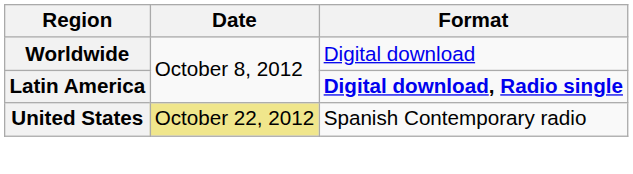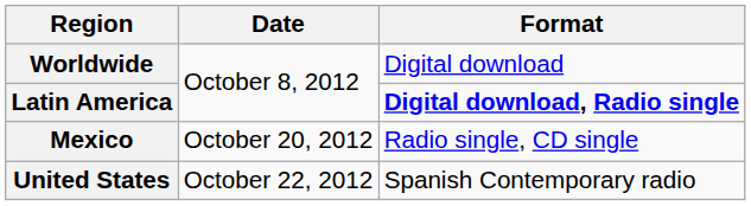 <table class="wikitable plainrowheaders">
 <tr>
 <th scope="col">Region</th>
 <th scope="col">Date</th>
 <th scope="col">Format</th>
 </tr>
 <tr>
 <th scope="row">Worldwide</th>
 <td rowspan="2">October 8, 2012</td>
 <td scope="row"><a href='#'>Digital download</a></td>
 </tr>
 <tr>
 <th scope="row">Latin America</th>
 <td scope="row"><strong><a href='#'>Digital download</a>, <a href='#'>Radio single</a></strong></td>
 </tr>
 <tr>
+<th scope="row">Mexico</th>
+<td>October 20, 2012</td>
+<td scope="row"><a href='#'>Radio single</a>, <a href='#'>CD single</a></td>
+</tr>
+<tr>
 <th scope="row">United States</th>
-<td style="background: khaki;">October 22, 2012</td>
+<td>October 22, 2012</td>
 <td>Spanish Contemporary radio</td>
 </tr>
 </table>
